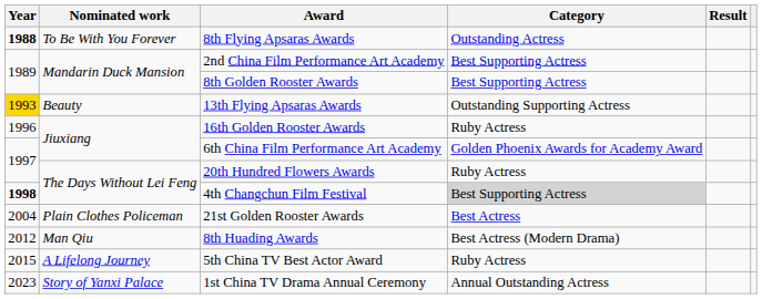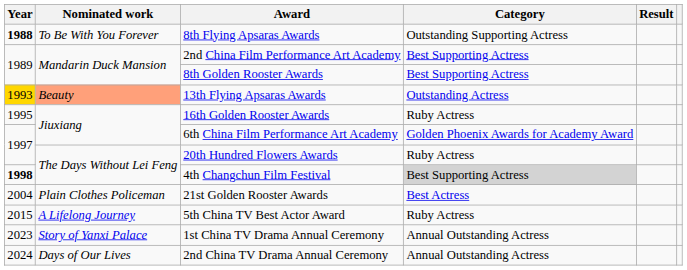 <table class="wikitable">
 <tr>
 <th>Year</th>
 <th>Nominated work</th>
 <th>Award</th>
 <th>Category</th>
 <th>Result</th>
 <th></th>
 </tr>
 <tr>
 <td><strong>1988</strong></td>
 <td><em>To Be With You Forever</em></td>
 <td><a href='#'>8th Flying Apsaras Awards</a></td>
-<td><a href='#'>Outstanding Actress</a></td>
+<td>Outstanding Supporting Actress</td>
 <td></td>
 <td></td>
 </tr>
 <tr>
 <td rowspan="2">1989</td>
 <td rowspan="2"><em>Mandarin Duck Mansion</em></td>
 <td>2nd <a href='#'>China Film Performance Art Academy</a></td>
 <td><a href='#'>Best Supporting Actress</a></td>
 <td></td>
 <td></td>
 </tr>
 <tr>
 <td><a href='#'>8th Golden Rooster Awards</a></td>
 <td><a href='#'>Best Supporting Actress</a></td>
 <td></td>
 <td></td>
 </tr>
 <tr>
 <td style="background: gold;">1993</td>
-<td><em>Beauty</em></td>
+<td style="background: lightsalmon;"><em>Beauty</em></td>
 <td><a href='#'>13th Flying Apsaras Awards</a></td>
-<td>Outstanding Supporting Actress</td>
+<td><a href='#'>Outstanding Actress</a></td>
 <td></td>
 <td></td>
 </tr>
 <tr>
-<td>1996</td>
+<td>1995</td>
 <td rowspan="2"><em>Jiuxiang</em></td>
 <td><a href='#'>16th Golden Rooster Awards</a></td>
 <td>Ruby Actress</td>
 <td></td>
 <td></td>
 </tr>
 <tr>
 <td rowspan="2">1997</td>
 <td>6th <a href='#'>China Film Performance Art Academy</a></td>
 <td><a href='#'>Golden Phoenix Awards for Academy Award</a></td>
 <td></td>
 <td></td>
 </tr>
 <tr>
 <td rowspan="2"><em>The Days Without Lei Feng</em></td>
 <td><a href='#'>20th Hundred Flowers Awards</a></td>
 <td>Ruby Actress</td>
 <td></td>
 <td></td>
 </tr>
 <tr>
 <td><strong>1998</strong></td>
 <td>4th <a href='#'>Changchun Film Festival</a></td>
 <td style="background: lightgrey;">Best Supporting Actress</td>
 <td></td>
 <td></td>
 </tr>
 <tr>
 <td>2004</td>
 <td><em>Plain Clothes Policeman</em></td>
 <td>21st Golden Rooster Awards</td>
 <td><a href='#'>Best Actress</a></td>
 <td></td>
 <td></td>
 </tr>
 <tr>
-<td>2012</td>
-<td><em>Man Qiu</em></td>
-<td><a href='#'>8th Huading Awards</a></td>
-<td>Best Actress (Modern Drama)</td>
-<td></td>
-<td></td>
-</tr>
-<tr>
 <td>2015</td>
 <td><em><a href='#'>A Lifelong Journey</a></em></td>
 <td>5th China TV Best Actor Award</td>
 <td>Ruby Actress</td>
 <td></td>
 <td></td>
 </tr>
 <tr>
 <td>2023</td>
 <td><em><a href='#'>Story of Yanxi Palace</a></em></td>
 <td>1st China TV Drama Annual Ceremony</td>
 <td>Annual Outstanding Actress</td>
 <td></td>
 <td></td>
 </tr>
+<tr>
+<td>2024</td>
+<td><em>Days of Our Lives</em></td>
+<td>2nd China TV Drama Annual Ceremony</td>
+<td>Annual Outstanding Actress</td>
+<td></td>
+<td></td>
+</tr>
 </table>
